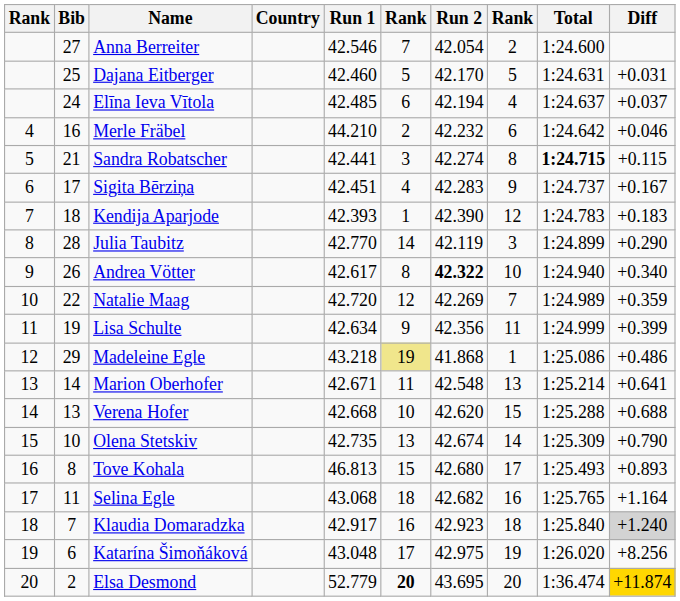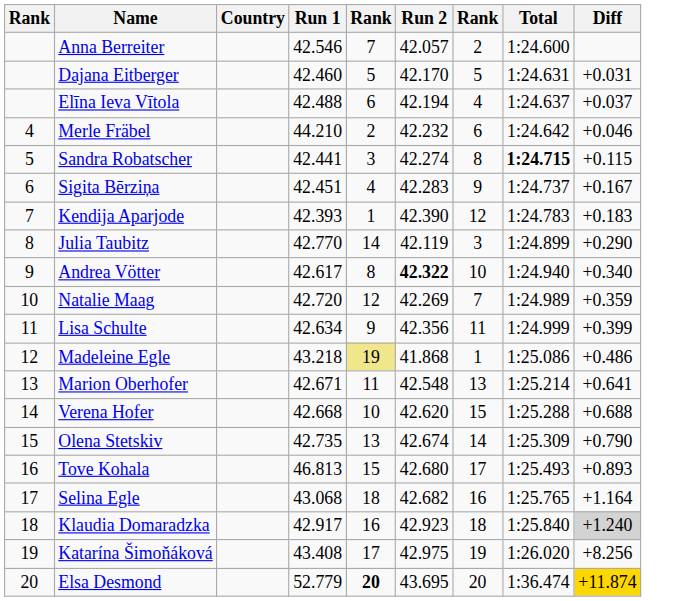 <table class="wikitable sortable" style="text-align:center">
 <tr>
 <th>Rank</th>
-<th>Bib</th>
 <th>Name</th>
 <th>Country</th>
 <th>Run 1</th>
 <th>Rank</th>
 <th>Run 2</th>
 <th>Rank</th>
 <th>Total</th>
 <th>Diff</th>
 </tr>
 <tr>
 <td></td>
-<td>27</td>
 <td align=left><a href='#'>Anna Berreiter</a></td>
 <td align=left></td>
 <td>42.546</td>
 <td>7</td>
-<td>42.054</td>
+<td>42.057</td>
 <td>2</td>
 <td>1:24.600</td>
 <td></td>
 </tr>
 <tr>
 <td></td>
-<td>25</td>
 <td align=left><a href='#'>Dajana Eitberger</a></td>
 <td align=left></td>
 <td>42.460</td>
 <td>5</td>
 <td>42.170</td>
 <td>5</td>
 <td>1:24.631</td>
 <td>+0.031</td>
 </tr>
 <tr>
 <td></td>
-<td>24</td>
 <td align=left><a href='#'>Elīna Ieva Vītola</a></td>
 <td align=left></td>
-<td>42.485</td>
+<td>42.488</td>
 <td>6</td>
 <td>42.194</td>
 <td>4</td>
 <td>1:24.637</td>
 <td>+0.037</td>
 </tr>
 <tr>
 <td>4</td>
-<td>16</td>
 <td align=left><a href='#'>Merle Fräbel</a></td>
 <td align=left></td>
 <td>44.210</td>
 <td>2</td>
 <td>42.232</td>
 <td>6</td>
 <td>1:24.642</td>
 <td>+0.046</td>
 </tr>
 <tr>
 <td>5</td>
-<td>21</td>
 <td align=left><a href='#'>Sandra Robatscher</a></td>
 <td align=left></td>
 <td>42.441</td>
 <td>3</td>
 <td>42.274</td>
 <td>8</td>
 <td><strong>1:24.715</strong></td>
 <td>+0.115</td>
 </tr>
 <tr>
 <td>6</td>
-<td>17</td>
 <td align=left><a href='#'>Sigita Bērziņa</a></td>
 <td align=left></td>
 <td>42.451</td>
 <td>4</td>
 <td>42.283</td>
 <td>9</td>
 <td>1:24.737</td>
 <td>+0.167</td>
 </tr>
 <tr>
 <td>7</td>
-<td>18</td>
 <td align=left><a href='#'>Kendija Aparjode</a></td>
 <td align=left></td>
 <td>42.393</td>
 <td>1</td>
 <td>42.390</td>
 <td>12</td>
 <td>1:24.783</td>
 <td>+0.183</td>
 </tr>
 <tr>
 <td>8</td>
-<td>28</td>
 <td align=left><a href='#'>Julia Taubitz</a></td>
 <td align=left></td>
 <td>42.770</td>
 <td>14</td>
 <td>42.119</td>
 <td>3</td>
 <td>1:24.899</td>
 <td>+0.290</td>
 </tr>
 <tr>
 <td>9</td>
-<td>26</td>
 <td align=left><a href='#'>Andrea Vötter</a></td>
 <td align=left></td>
 <td>42.617</td>
 <td>8</td>
 <td><strong>42.322</strong></td>
 <td>10</td>
 <td>1:24.940</td>
 <td>+0.340</td>
 </tr>
 <tr>
 <td>10</td>
-<td>22</td>
 <td align=left><a href='#'>Natalie Maag</a></td>
 <td align=left></td>
 <td>42.720</td>
 <td>12</td>
 <td>42.269</td>
 <td>7</td>
 <td>1:24.989</td>
 <td>+0.359</td>
 </tr>
 <tr>
 <td>11</td>
-<td>19</td>
 <td align=left><a href='#'>Lisa Schulte</a></td>
 <td align=left></td>
 <td>42.634</td>
 <td>9</td>
 <td>42.356</td>
 <td>11</td>
 <td>1:24.999</td>
 <td>+0.399</td>
 </tr>
 <tr>
 <td>12</td>
-<td>29</td>
 <td align=left><a href='#'>Madeleine Egle</a></td>
 <td align=left></td>
 <td>43.218</td>
 <td style="background: khaki;">19</td>
 <td>41.868</td>
 <td>1</td>
 <td>1:25.086</td>
 <td>+0.486</td>
 </tr>
 <tr>
 <td>13</td>
-<td>14</td>
 <td align=left><a href='#'>Marion Oberhofer</a></td>
 <td align=left></td>
 <td>42.671</td>
 <td>11</td>
 <td>42.548</td>
 <td>13</td>
 <td>1:25.214</td>
 <td>+0.641</td>
 </tr>
 <tr>
 <td>14</td>
-<td>13</td>
 <td align=left><a href='#'>Verena Hofer</a></td>
 <td align=left></td>
 <td>42.668</td>
 <td>10</td>
 <td>42.620</td>
 <td>15</td>
 <td>1:25.288</td>
 <td>+0.688</td>
 </tr>
 <tr>
 <td>15</td>
-<td>10</td>
 <td align=left><a href='#'>Olena Stetskiv</a></td>
 <td align=left></td>
 <td>42.735</td>
 <td>13</td>
 <td>42.674</td>
 <td>14</td>
 <td>1:25.309</td>
 <td>+0.790</td>
 </tr>
 <tr>
 <td>16</td>
-<td>8</td>
 <td align=left><a href='#'>Tove Kohala</a></td>
 <td align=left></td>
 <td>46.813</td>
 <td>15</td>
 <td>42.680</td>
 <td>17</td>
 <td>1:25.493</td>
 <td>+0.893</td>
 </tr>
 <tr>
 <td>17</td>
-<td>11</td>
 <td align=left><a href='#'>Selina Egle</a></td>
 <td align=left></td>
 <td>43.068</td>
 <td>18</td>
 <td>42.682</td>
 <td>16</td>
 <td>1:25.765</td>
 <td>+1.164</td>
 </tr>
 <tr>
 <td>18</td>
-<td>7</td>
 <td align=left><a href='#'>Klaudia Domaradzka</a></td>
 <td align=left></td>
 <td>42.917</td>
 <td>16</td>
 <td>42.923</td>
 <td>18</td>
 <td>1:25.840</td>
 <td style="background: lightgrey;">+1.240</td>
 </tr>
 <tr>
 <td>19</td>
-<td>6</td>
 <td align=left><a href='#'>Katarína Šimoňáková</a></td>
 <td align=left></td>
-<td>43.048</td>
+<td>43.408</td>
 <td>17</td>
 <td>42.975</td>
 <td>19</td>
 <td>1:26.020</td>
 <td>+8.256</td>
 </tr>
 <tr>
 <td>20</td>
-<td>2</td>
 <td align=left><a href='#'>Elsa Desmond</a></td>
 <td align=left></td>
 <td>52.779</td>
 <td><strong>20</strong></td>
 <td>43.695</td>
 <td>20</td>
 <td>1:36.474</td>
 <td style="background: gold;">+11.874</td>
 </tr>
 </table>
